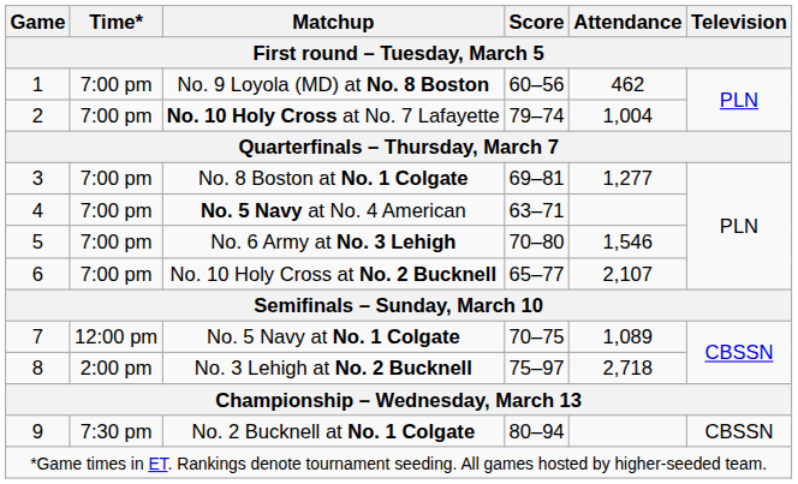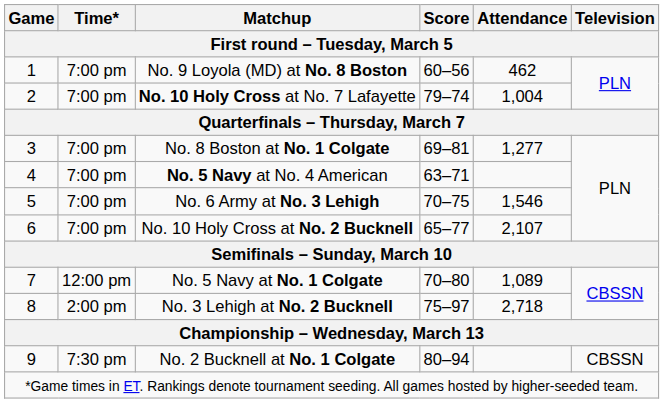 <table class="wikitable" style="text-align:center;font-size: 95%">
 <tr>
 <th>Game</th>
 <th>Time*</th>
 <th>Matchup</th>
 <th>Score</th>
 <th>Attendance</th>
 <th>Television</th>
 </tr>
 <tr>
 <th colspan=6>First round – Tuesday, March 5</th>
 </tr>
 <tr>
 <td>1</td>
 <td>7:00 pm</td>
 <td>No. 9 Loyola (MD) at <strong>No. 8 Boston</strong></td>
 <td>60–56</td>
 <td>462</td>
 <td rowspan=2><a href='#'>PLN</a></td>
 </tr>
 <tr>
 <td>2</td>
 <td>7:00 pm</td>
 <td><strong>No. 10 Holy Cross</strong> at No. 7 Lafayette</td>
 <td>79–74</td>
 <td>1,004</td>
 </tr>
 <tr>
 <th colspan=6>Quarterfinals – Thursday, March 7</th>
 </tr>
 <tr>
 <td>3</td>
 <td>7:00 pm</td>
 <td>No. 8 Boston at <strong>No. 1 Colgate</strong></td>
 <td>69–81</td>
 <td>1,277</td>
 <td rowspan=4>PLN</td>
 </tr>
 <tr>
 <td>4</td>
 <td>7:00 pm</td>
 <td><strong>No. 5 Navy</strong> at No. 4 American</td>
 <td>63–71</td>
 <td></td>
 </tr>
 <tr>
 <td>5</td>
 <td>7:00 pm</td>
 <td>No. 6 Army at <strong>No. 3 Lehigh</strong></td>
-<td>70–80</td>
+<td>70–75</td>
 <td>1,546</td>
 </tr>
 <tr>
 <td>6</td>
 <td>7:00 pm</td>
 <td>No. 10 Holy Cross at <strong>No. 2 Bucknell</strong></td>
 <td>65–77</td>
 <td>2,107</td>
 </tr>
 <tr>
 <th colspan=6>Semifinals – Sunday, March 10</th>
 </tr>
 <tr>
 <td>7</td>
 <td>12:00 pm</td>
 <td>No. 5 Navy at <strong>No. 1 Colgate</strong></td>
-<td>70–75</td>
+<td>70–80</td>
 <td>1,089</td>
 <td rowspan=2><a href='#'>CBSSN</a></td>
 </tr>
 <tr>
 <td>8</td>
 <td>2:00 pm</td>
 <td>No. 3 Lehigh at <strong>No. 2 Bucknell</strong></td>
 <td>75–97</td>
 <td>2,718</td>
 </tr>
 <tr>
 <th colspan=6>Championship – Wednesday, March 13</th>
 </tr>
 <tr>
 <td>9</td>
 <td>7:30 pm</td>
 <td>No. 2 Bucknell at <strong>No. 1 Colgate</strong></td>
 <td>80–94</td>
 <td></td>
 <td>CBSSN</td>
 </tr>
 <tr>
 <td colspan=6><small>*Game times in <a href='#'>ET</a>. Rankings denote tournament seeding. All games hosted by higher-seeded team.</small></td>
 </tr>
 </table>
